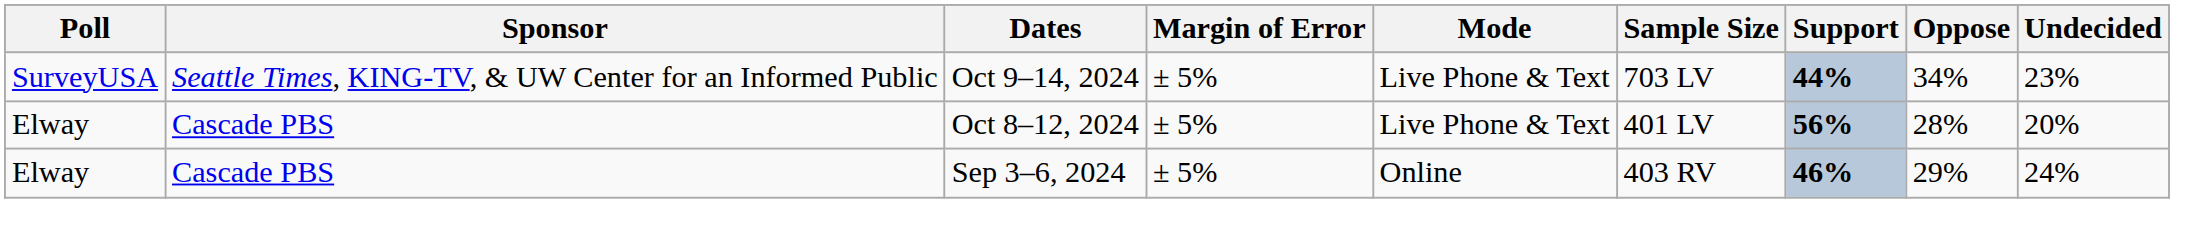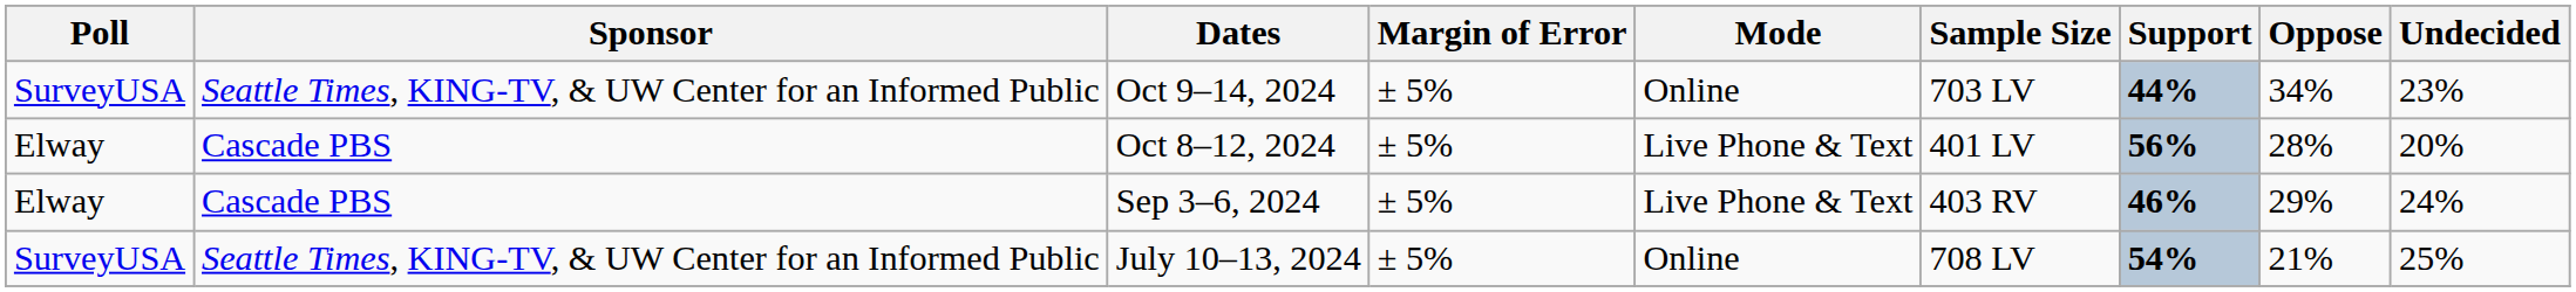 <table class="wikitable">
 <tr>
 <th>Poll</th>
 <th>Sponsor</th>
 <th>Dates</th>
 <th>Margin of Error</th>
 <th>Mode</th>
 <th>Sample Size</th>
 <th>Support</th>
 <th>Oppose</th>
 <th>Undecided</th>
 </tr>
 <tr>
 <td><a href='#'>SurveyUSA</a></td>
 <td><em><a href='#'>Seattle Times</a></em>, <a href='#'>KING-TV</a>, & UW Center for an Informed Public</td>
 <td>Oct 9–14, 2024</td>
 <td>± 5%</td>
-<td>Live Phone & Text</td>
+<td>Online</td>
 <td>703 LV</td>
 <td style="background-color:#B6C8D9"><strong>44%</strong></td>
 <td>34%</td>
 <td>23%</td>
 </tr>
 <tr>
 <td>Elway</td>
 <td><a href='#'>Cascade PBS</a></td>
 <td>Oct 8–12, 2024</td>
 <td>± 5%</td>
 <td>Live Phone & Text</td>
 <td>401 LV</td>
 <td style="background-color:#B6C8D9"><strong>56%</strong></td>
 <td>28%</td>
 <td>20%</td>
 </tr>
 <tr>
 <td>Elway</td>
 <td><a href='#'>Cascade PBS</a></td>
 <td>Sep 3–6, 2024</td>
 <td>± 5%</td>
-<td>Online</td>
+<td>Live Phone & Text</td>
 <td>403 RV</td>
 <td style="background-color:#B6C8D9"><strong>46%</strong></td>
 <td>29%</td>
 <td>24%</td>
 </tr>
+<tr>
+<td><a href='#'>SurveyUSA</a></td>
+<td><em><a href='#'>Seattle Times</a></em>, <a href='#'>KING-TV</a>, & UW Center for an Informed Public</td>
+<td>July 10–13, 2024</td>
+<td>± 5%</td>
+<td>Online</td>
+<td>708 LV</td>
+<td style="background-color:#B6C8D9"><strong>54%</strong></td>
+<td>21%</td>
+<td>25%</td>
+</tr>
 </table>
